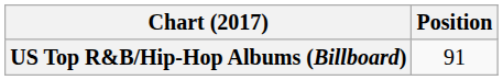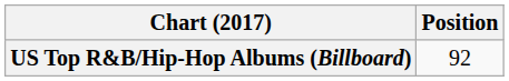 <table class="wikitable plainrowheaders" style="text-align:center">
 <tr>
 <th scope="col">Chart (2017)</th>
 <th scope="col">Position</th>
 </tr>
 <tr>
 <th scope="row">US Top R&B/Hip-Hop Albums (<em>Billboard</em>)</th>
-<td>91</td>
+<td>92</td>
 </tr>
 </table>
